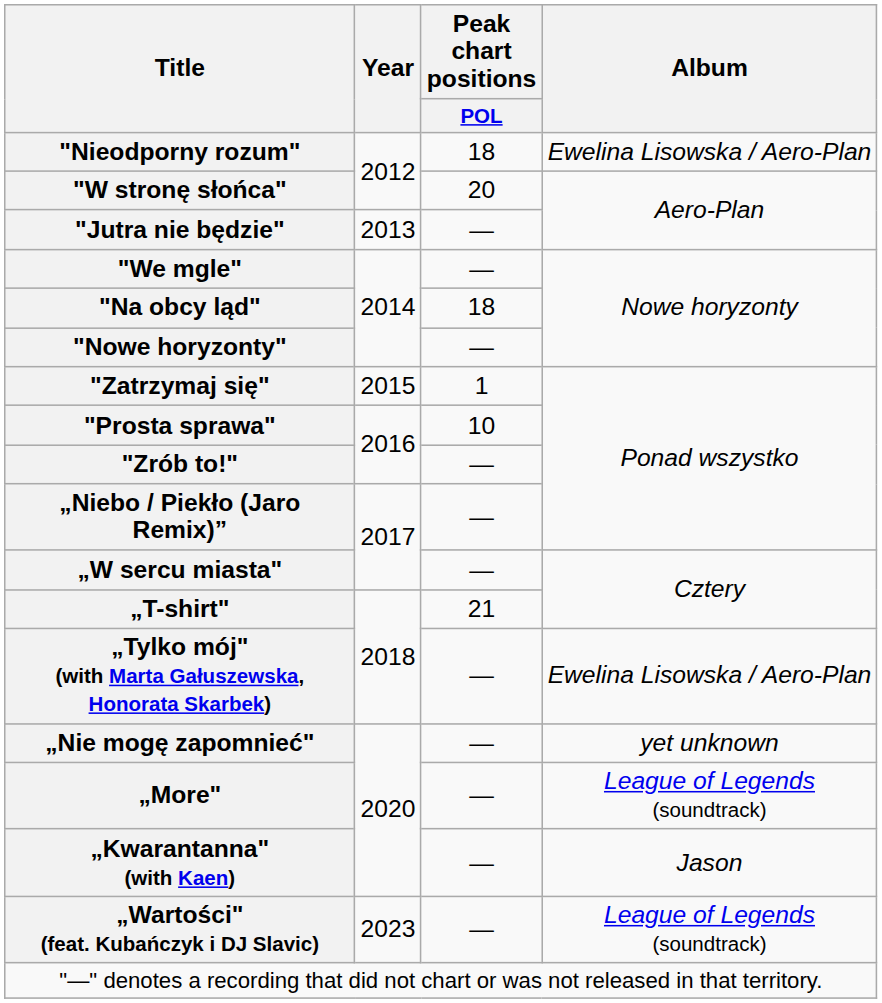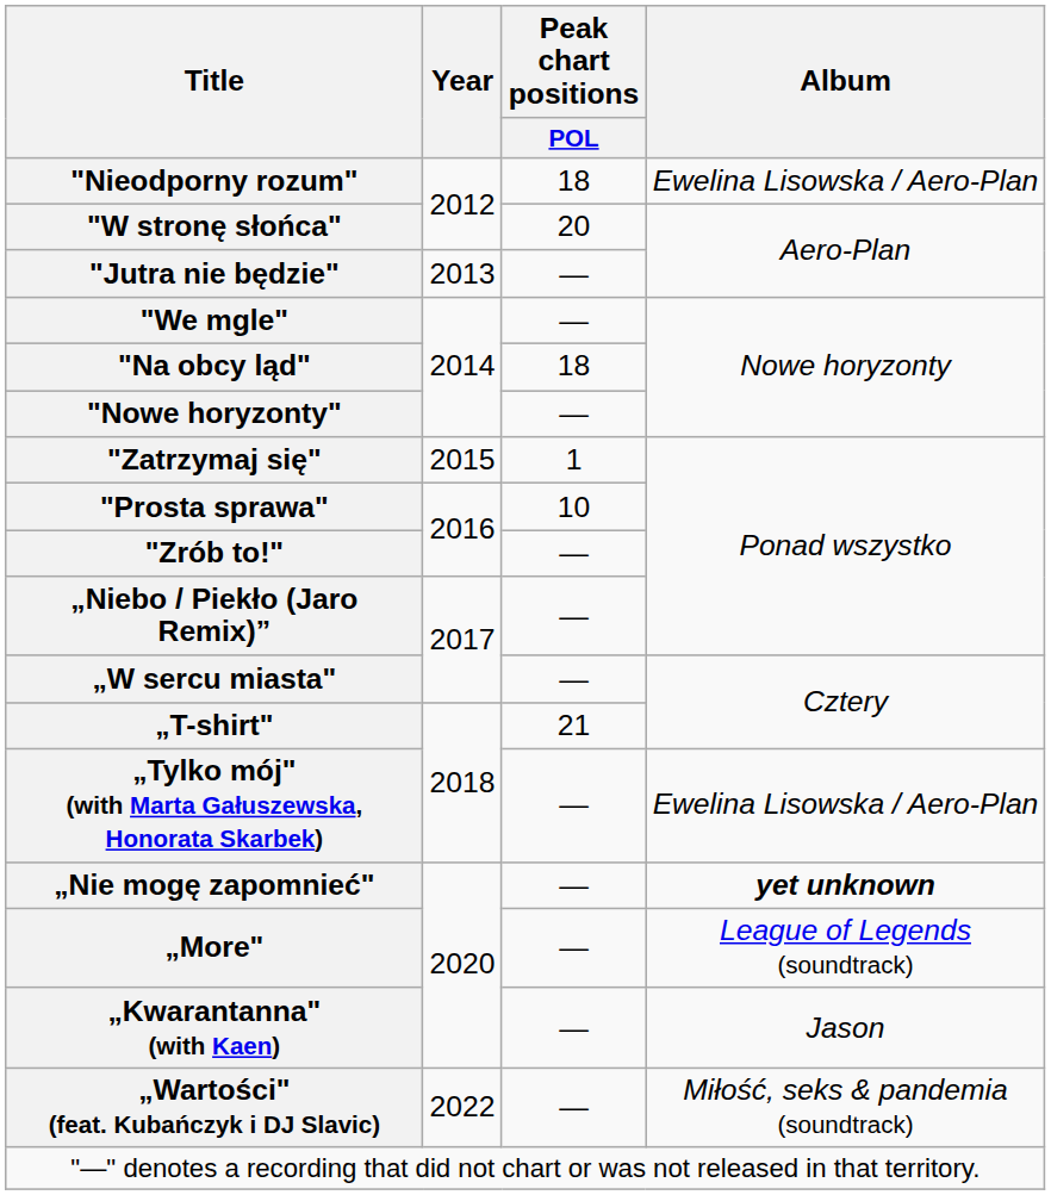 <table class="wikitable plainrowheaders" style=text-align:center;>
 <tr>
 <th scope="col" rowspan="2" width="220px">Title</th>
 <th scope="col" rowspan="2">Year</th>
 <th scope="col" colspan="1">Peak chart positions</th>
 <th scope="col" rowspan="2">Album</th>
 </tr>
 <tr style=font-size:smaller>
 <th width="25"><a href='#'>POL</a><br></th>
 </tr>
 <tr>
 <th scope="row">"Nieodporny rozum"</th>
 <td rowspan="2">2012</td>
 <td>18</td>
 <td><em>Ewelina Lisowska / Aero-Plan</em></td>
 </tr>
 <tr>
 <th scope="row">"W stronę słońca"</th>
 <td>20</td>
 <td rowspan="2"><em>Aero-Plan</em></td>
 </tr>
 <tr>
 <th scope="row">"Jutra nie będzie"</th>
 <td rowspan="1">2013</td>
 <td>—</td>
 </tr>
 <tr>
 <th scope="row">"We mgle"</th>
 <td rowspan="3">2014</td>
 <td>—</td>
 <td rowspan="3"><em>Nowe horyzonty</em></td>
 </tr>
 <tr>
 <th scope="row">"Na obcy ląd"</th>
 <td>18</td>
 </tr>
 <tr>
 <th scope="row">"Nowe horyzonty"</th>
 <td>—</td>
 </tr>
 <tr>
 <th scope="row">"Zatrzymaj się"</th>
 <td rowspan="1">2015</td>
 <td>1</td>
 <td rowspan="4"><em>Ponad wszystko</em></td>
 </tr>
 <tr>
 <th scope="row">"Prosta sprawa"</th>
 <td rowspan="2">2016</td>
 <td>10</td>
 </tr>
 <tr>
 <th scope="row">"Zrób to!"</th>
 <td>—</td>
 </tr>
 <tr>
 <th scope="row">„Niebo / Piekło (Jaro Remix)”</th>
 <td rowspan="2">2017</td>
 <td>—</td>
 </tr>
 <tr>
 <th scope="row">„W sercu miasta"</th>
 <td>—</td>
 <td rowspan="2"><em>Cztery</em></td>
 </tr>
 <tr>
 <th scope="row">„T-shirt"</th>
 <td rowspan="2">2018</td>
 <td>21</td>
 </tr>
 <tr>
 <th scope="row">„Tylko mój"<br><small>(with <a href='#'>Marta Gałuszewska</a>, <a href='#'>Honorata Skarbek</a>)</small></th>
 <td>—</td>
 <td><em>Ewelina Lisowska / Aero-Plan</em></td>
 </tr>
 <tr>
 <th scope="row">„Nie mogę zapomnieć"</th>
 <td rowspan="3">2020</td>
 <td>—</td>
-<td><em>yet unknown</em></td>
+<td><strong><em>yet unknown</em></strong></td>
 </tr>
 <tr>
 <th scope="row">„More"</th>
 <td>—</td>
 <td><em><a href='#'>League of Legends</a></em><br><small>(soundtrack)</small></td>
 </tr>
 <tr>
 <th scope="row">„Kwarantanna"<br><small>(with <a href='#'>Kaen</a>)</small></th>
 <td>—</td>
 <td><em>Jason</em></td>
 </tr>
 <tr>
 <th scope="row">„Wartości"<br><small>(feat. Kubańczyk i DJ Slavic)</small></th>
-<td>2023</td>
+<td>2022</td>
 <td>—</td>
-<td><em><a href='#'>League of Legends</a></em><br><small>(soundtrack)</small></td>
+<td><em>Miłość, seks & pandemia</em><br><small>(soundtrack)</small></td>
 </tr>
 <tr>
 <td colspan="20" style="font-size:90%">"—" denotes a recording that did not chart or was not released in that territory.</td>
 </tr>
 </table>
